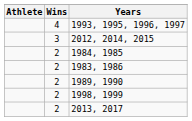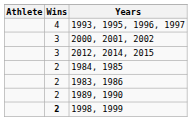 <table class="wikitable">
 <tr>
 </tr>
 <tr>
 <th>Athlete</th>
 <th>Wins</th>
 <th>Years</th>
 </tr>
 <tr>
 <td></td>
 <td align=center>4</td>
 <td>1993, 1995, 1996, 1997</td>
+</tr>
+<tr>
+<td></td>
+<td align=center>3</td>
+<td>2000, 2001, 2002</td>
 </tr>
 <tr>
 <td></td>
 <td align=center>3</td>
 <td>2012, 2014, 2015</td>
 </tr>
 <tr>
 <td></td>
 <td align=center>2</td>
 <td>1984, 1985</td>
 </tr>
 <tr>
 <td></td>
 <td align=center>2</td>
 <td>1983, 1986</td>
 </tr>
 <tr>
 <td></td>
 <td align=center>2</td>
 <td>1989, 1990</td>
 </tr>
 <tr>
 <td></td>
-<td align=center>2</td>
+<td align=center><strong>2</strong></td>
 <td>1998, 1999</td>
 </tr>
-<tr>
-<td></td>
-<td align=center>2</td>
-<td>2013, 2017</td>
-</tr>
 </table>
